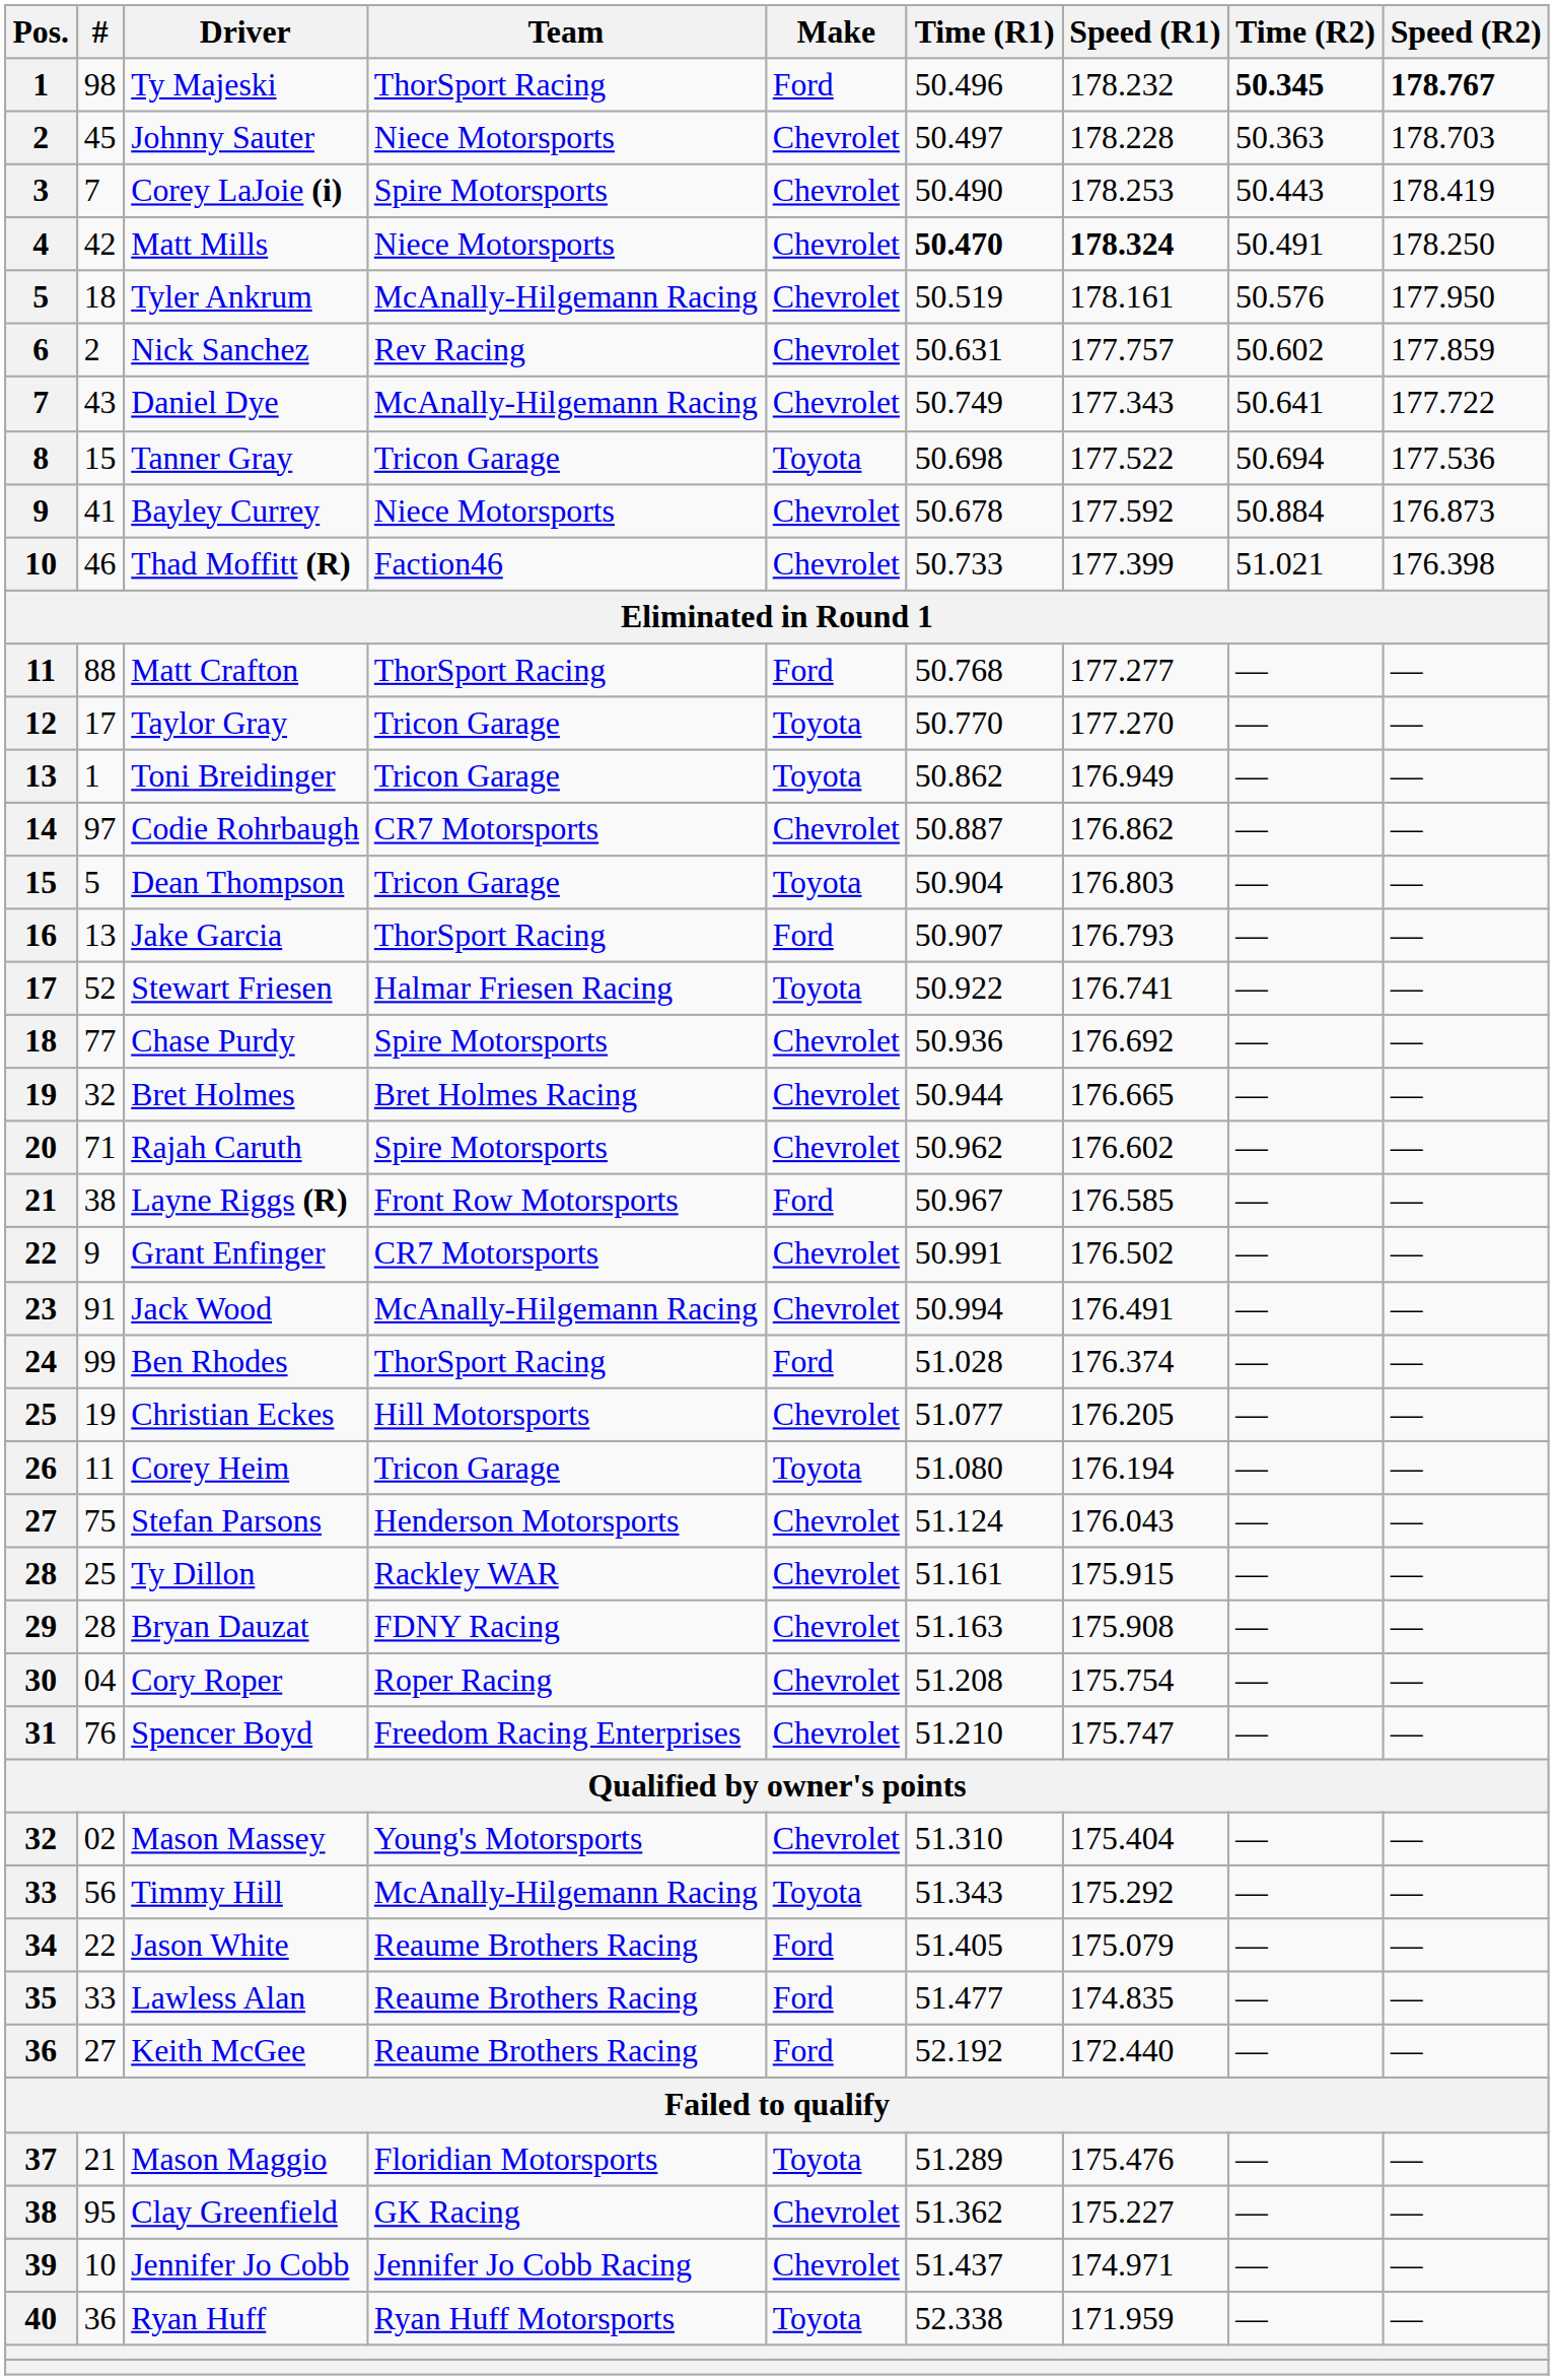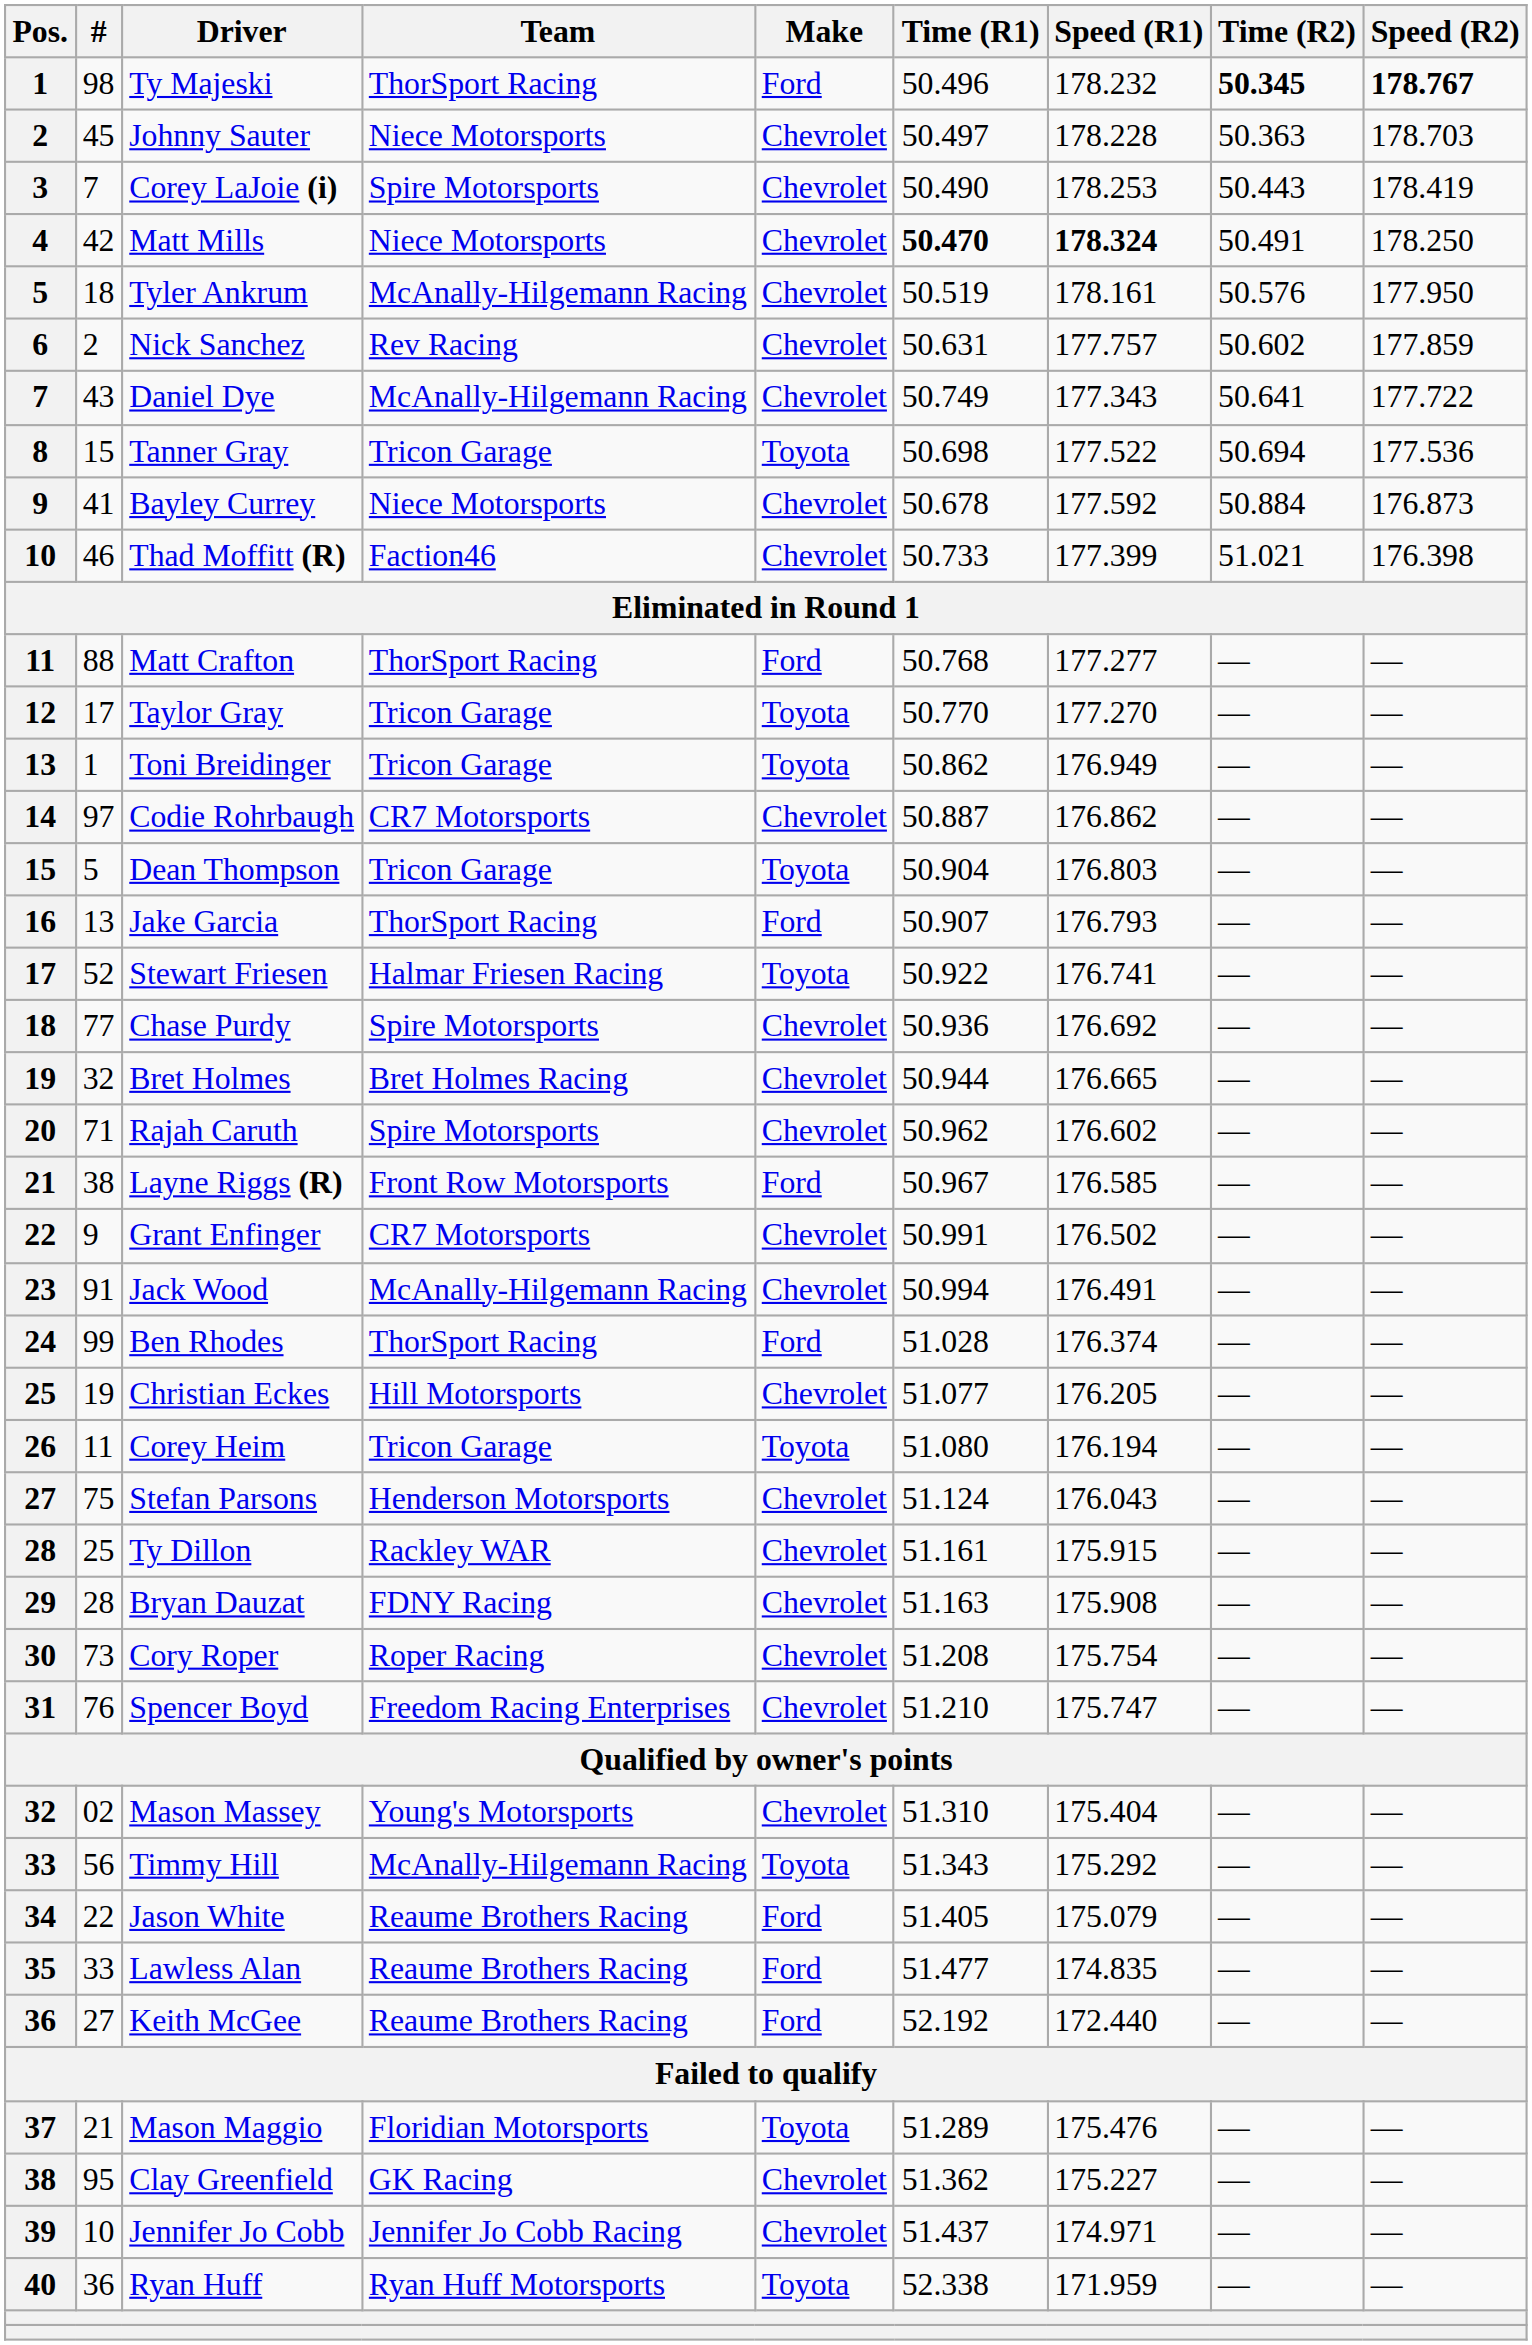 <table class="wikitable" style="font-size:95%">
 <tr>
 <th>Pos.</th>
 <th>#</th>
 <th>Driver</th>
 <th>Team</th>
 <th>Make</th>
 <th>Time (R1)</th>
 <th>Speed (R1)</th>
 <th>Time (R2)</th>
 <th>Speed (R2)</th>
 </tr>
 <tr>
 <th>1</th>
 <td>98</td>
 <td><a href='#'>Ty Majeski</a></td>
 <td><a href='#'>ThorSport Racing</a></td>
 <td><a href='#'>Ford</a></td>
 <td>50.496</td>
 <td>178.232</td>
 <td><strong>50.345</strong></td>
 <td><strong>178.767</strong></td>
 </tr>
 <tr>
 <th>2</th>
 <td>45</td>
 <td><a href='#'>Johnny Sauter</a></td>
 <td><a href='#'>Niece Motorsports</a></td>
 <td><a href='#'>Chevrolet</a></td>
 <td>50.497</td>
 <td>178.228</td>
 <td>50.363</td>
 <td>178.703</td>
 </tr>
 <tr>
 <th>3</th>
 <td>7</td>
 <td><a href='#'>Corey LaJoie</a> <strong>(i)</strong></td>
 <td><a href='#'>Spire Motorsports</a></td>
 <td><a href='#'>Chevrolet</a></td>
 <td>50.490</td>
 <td>178.253</td>
 <td>50.443</td>
 <td>178.419</td>
 </tr>
 <tr>
 <th>4</th>
 <td>42</td>
 <td><a href='#'>Matt Mills</a></td>
 <td><a href='#'>Niece Motorsports</a></td>
 <td><a href='#'>Chevrolet</a></td>
 <td><strong>50.470</strong></td>
 <td><strong>178.324</strong></td>
 <td>50.491</td>
 <td>178.250</td>
 </tr>
 <tr>
 <th>5</th>
 <td>18</td>
 <td><a href='#'>Tyler Ankrum</a></td>
 <td><a href='#'>McAnally-Hilgemann Racing</a></td>
 <td><a href='#'>Chevrolet</a></td>
 <td>50.519</td>
 <td>178.161</td>
 <td>50.576</td>
 <td>177.950</td>
 </tr>
 <tr>
 <th>6</th>
 <td>2</td>
 <td><a href='#'>Nick Sanchez</a></td>
 <td><a href='#'>Rev Racing</a></td>
 <td><a href='#'>Chevrolet</a></td>
 <td>50.631</td>
 <td>177.757</td>
 <td>50.602</td>
 <td>177.859</td>
 </tr>
 <tr>
 <th>7</th>
 <td>43</td>
 <td><a href='#'>Daniel Dye</a></td>
 <td><a href='#'>McAnally-Hilgemann Racing</a></td>
 <td><a href='#'>Chevrolet</a></td>
 <td>50.749</td>
 <td>177.343</td>
 <td>50.641</td>
 <td>177.722</td>
 </tr>
 <tr>
 <th>8</th>
 <td>15</td>
 <td><a href='#'>Tanner Gray</a></td>
 <td><a href='#'>Tricon Garage</a></td>
 <td><a href='#'>Toyota</a></td>
 <td>50.698</td>
 <td>177.522</td>
 <td>50.694</td>
 <td>177.536</td>
 </tr>
 <tr>
 <th>9</th>
 <td>41</td>
 <td><a href='#'>Bayley Currey</a></td>
 <td><a href='#'>Niece Motorsports</a></td>
 <td><a href='#'>Chevrolet</a></td>
 <td>50.678</td>
 <td>177.592</td>
 <td>50.884</td>
 <td>176.873</td>
 </tr>
 <tr>
 <th>10</th>
 <td>46</td>
 <td><a href='#'>Thad Moffitt</a> <strong>(R)</strong></td>
 <td><a href='#'>Faction46</a></td>
 <td><a href='#'>Chevrolet</a></td>
 <td>50.733</td>
 <td>177.399</td>
 <td>51.021</td>
 <td>176.398</td>
 </tr>
 <tr>
 <th colspan="9">Eliminated in Round 1</th>
 </tr>
 <tr>
 <th>11</th>
 <td>88</td>
 <td><a href='#'>Matt Crafton</a></td>
 <td><a href='#'>ThorSport Racing</a></td>
 <td><a href='#'>Ford</a></td>
 <td>50.768</td>
 <td>177.277</td>
 <td>—</td>
 <td>—</td>
 </tr>
 <tr>
 <th>12</th>
 <td>17</td>
 <td><a href='#'>Taylor Gray</a></td>
 <td><a href='#'>Tricon Garage</a></td>
 <td><a href='#'>Toyota</a></td>
 <td>50.770</td>
 <td>177.270</td>
 <td>—</td>
 <td>—</td>
 </tr>
 <tr>
 <th>13</th>
 <td>1</td>
 <td><a href='#'>Toni Breidinger</a></td>
 <td><a href='#'>Tricon Garage</a></td>
 <td><a href='#'>Toyota</a></td>
 <td>50.862</td>
 <td>176.949</td>
 <td>—</td>
 <td>—</td>
 </tr>
 <tr>
 <th>14</th>
 <td>97</td>
 <td><a href='#'>Codie Rohrbaugh</a></td>
 <td><a href='#'>CR7 Motorsports</a></td>
 <td><a href='#'>Chevrolet</a></td>
 <td>50.887</td>
 <td>176.862</td>
 <td>—</td>
 <td>—</td>
 </tr>
 <tr>
 <th>15</th>
 <td>5</td>
 <td><a href='#'>Dean Thompson</a></td>
 <td><a href='#'>Tricon Garage</a></td>
 <td><a href='#'>Toyota</a></td>
 <td>50.904</td>
 <td>176.803</td>
 <td>—</td>
 <td>—</td>
 </tr>
 <tr>
 <th>16</th>
 <td>13</td>
 <td><a href='#'>Jake Garcia</a></td>
 <td><a href='#'>ThorSport Racing</a></td>
 <td><a href='#'>Ford</a></td>
 <td>50.907</td>
 <td>176.793</td>
 <td>—</td>
 <td>—</td>
 </tr>
 <tr>
 <th>17</th>
 <td>52</td>
 <td><a href='#'>Stewart Friesen</a></td>
 <td><a href='#'>Halmar Friesen Racing</a></td>
 <td><a href='#'>Toyota</a></td>
 <td>50.922</td>
 <td>176.741</td>
 <td>—</td>
 <td>—</td>
 </tr>
 <tr>
 <th>18</th>
 <td>77</td>
 <td><a href='#'>Chase Purdy</a></td>
 <td><a href='#'>Spire Motorsports</a></td>
 <td><a href='#'>Chevrolet</a></td>
 <td>50.936</td>
 <td>176.692</td>
 <td>—</td>
 <td>—</td>
 </tr>
 <tr>
 <th>19</th>
 <td>32</td>
 <td><a href='#'>Bret Holmes</a></td>
 <td><a href='#'>Bret Holmes Racing</a></td>
 <td><a href='#'>Chevrolet</a></td>
 <td>50.944</td>
 <td>176.665</td>
 <td>—</td>
 <td>—</td>
 </tr>
 <tr>
 <th>20</th>
 <td>71</td>
 <td><a href='#'>Rajah Caruth</a></td>
 <td><a href='#'>Spire Motorsports</a></td>
 <td><a href='#'>Chevrolet</a></td>
 <td>50.962</td>
 <td>176.602</td>
 <td>—</td>
 <td>—</td>
 </tr>
 <tr>
 <th>21</th>
 <td>38</td>
 <td><a href='#'>Layne Riggs</a> <strong>(R)</strong></td>
 <td><a href='#'>Front Row Motorsports</a></td>
 <td><a href='#'>Ford</a></td>
 <td>50.967</td>
 <td>176.585</td>
 <td>—</td>
 <td>—</td>
 </tr>
 <tr>
 <th>22</th>
 <td>9</td>
 <td><a href='#'>Grant Enfinger</a></td>
 <td><a href='#'>CR7 Motorsports</a></td>
 <td><a href='#'>Chevrolet</a></td>
 <td>50.991</td>
 <td>176.502</td>
 <td>—</td>
 <td>—</td>
 </tr>
 <tr>
 <th>23</th>
 <td>91</td>
 <td><a href='#'>Jack Wood</a></td>
 <td><a href='#'>McAnally-Hilgemann Racing</a></td>
 <td><a href='#'>Chevrolet</a></td>
 <td>50.994</td>
 <td>176.491</td>
 <td>—</td>
 <td>—</td>
 </tr>
 <tr>
 <th>24</th>
 <td>99</td>
 <td><a href='#'>Ben Rhodes</a></td>
 <td><a href='#'>ThorSport Racing</a></td>
 <td><a href='#'>Ford</a></td>
 <td>51.028</td>
 <td>176.374</td>
 <td>—</td>
 <td>—</td>
 </tr>
 <tr>
 <th>25</th>
 <td>19</td>
 <td><a href='#'>Christian Eckes</a></td>
 <td><a href='#'>Hill Motorsports</a></td>
 <td><a href='#'>Chevrolet</a></td>
 <td>51.077</td>
 <td>176.205</td>
 <td>—</td>
 <td>—</td>
 </tr>
 <tr>
 <th>26</th>
 <td>11</td>
 <td><a href='#'>Corey Heim</a></td>
 <td><a href='#'>Tricon Garage</a></td>
 <td><a href='#'>Toyota</a></td>
 <td>51.080</td>
 <td>176.194</td>
 <td>—</td>
 <td>—</td>
 </tr>
 <tr>
 <th>27</th>
 <td>75</td>
 <td><a href='#'>Stefan Parsons</a></td>
 <td><a href='#'>Henderson Motorsports</a></td>
 <td><a href='#'>Chevrolet</a></td>
 <td>51.124</td>
 <td>176.043</td>
 <td>—</td>
 <td>—</td>
 </tr>
 <tr>
 <th>28</th>
 <td>25</td>
 <td><a href='#'>Ty Dillon</a></td>
 <td><a href='#'>Rackley WAR</a></td>
 <td><a href='#'>Chevrolet</a></td>
 <td>51.161</td>
 <td>175.915</td>
 <td>—</td>
 <td>—</td>
 </tr>
 <tr>
 <th>29</th>
 <td>28</td>
 <td><a href='#'>Bryan Dauzat</a></td>
 <td><a href='#'>FDNY Racing</a></td>
 <td><a href='#'>Chevrolet</a></td>
 <td>51.163</td>
 <td>175.908</td>
 <td>—</td>
 <td>—</td>
 </tr>
 <tr>
 <th>30</th>
-<td>04</td>
+<td>73</td>
 <td><a href='#'>Cory Roper</a></td>
 <td><a href='#'>Roper Racing</a></td>
 <td><a href='#'>Chevrolet</a></td>
 <td>51.208</td>
 <td>175.754</td>
 <td>—</td>
 <td>—</td>
 </tr>
 <tr>
 <th>31</th>
 <td>76</td>
 <td><a href='#'>Spencer Boyd</a></td>
 <td><a href='#'>Freedom Racing Enterprises</a></td>
 <td><a href='#'>Chevrolet</a></td>
 <td>51.210</td>
 <td>175.747</td>
 <td>—</td>
 <td>—</td>
 </tr>
 <tr>
 <th colspan="9">Qualified by owner's points</th>
 </tr>
 <tr>
 <th>32</th>
 <td>02</td>
 <td><a href='#'>Mason Massey</a></td>
 <td><a href='#'>Young's Motorsports</a></td>
 <td><a href='#'>Chevrolet</a></td>
 <td>51.310</td>
 <td>175.404</td>
 <td>—</td>
 <td>—</td>
 </tr>
 <tr>
 <th>33</th>
 <td>56</td>
 <td><a href='#'>Timmy Hill</a></td>
 <td><a href='#'>McAnally-Hilgemann Racing</a></td>
 <td><a href='#'>Toyota</a></td>
 <td>51.343</td>
 <td>175.292</td>
 <td>—</td>
 <td>—</td>
 </tr>
 <tr>
 <th>34</th>
 <td>22</td>
 <td><a href='#'>Jason White</a></td>
 <td><a href='#'>Reaume Brothers Racing</a></td>
 <td><a href='#'>Ford</a></td>
 <td>51.405</td>
 <td>175.079</td>
 <td>—</td>
 <td>—</td>
 </tr>
 <tr>
 <th>35</th>
 <td>33</td>
 <td><a href='#'>Lawless Alan</a></td>
 <td><a href='#'>Reaume Brothers Racing</a></td>
 <td><a href='#'>Ford</a></td>
 <td>51.477</td>
 <td>174.835</td>
 <td>—</td>
 <td>—</td>
 </tr>
 <tr>
 <th>36</th>
 <td>27</td>
 <td><a href='#'>Keith McGee</a></td>
 <td><a href='#'>Reaume Brothers Racing</a></td>
 <td><a href='#'>Ford</a></td>
 <td>52.192</td>
 <td>172.440</td>
 <td>—</td>
 <td>—</td>
 </tr>
 <tr>
 <th colspan="9">Failed to qualify</th>
 </tr>
 <tr>
 <th>37</th>
 <td>21</td>
 <td><a href='#'>Mason Maggio</a></td>
 <td><a href='#'>Floridian Motorsports</a></td>
 <td><a href='#'>Toyota</a></td>
 <td>51.289</td>
 <td>175.476</td>
 <td>—</td>
 <td>—</td>
 </tr>
 <tr>
 <th>38</th>
 <td>95</td>
 <td><a href='#'>Clay Greenfield</a></td>
 <td><a href='#'>GK Racing</a></td>
 <td><a href='#'>Chevrolet</a></td>
 <td>51.362</td>
 <td>175.227</td>
 <td>—</td>
 <td>—</td>
 </tr>
 <tr>
 <th>39</th>
 <td>10</td>
 <td><a href='#'>Jennifer Jo Cobb</a></td>
 <td><a href='#'>Jennifer Jo Cobb Racing</a></td>
 <td><a href='#'>Chevrolet</a></td>
 <td>51.437</td>
 <td>174.971</td>
 <td>—</td>
 <td>—</td>
 </tr>
 <tr>
 <th>40</th>
 <td>36</td>
 <td><a href='#'>Ryan Huff</a></td>
 <td><a href='#'>Ryan Huff Motorsports</a></td>
 <td><a href='#'>Toyota</a></td>
 <td>52.338</td>
 <td>171.959</td>
 <td>—</td>
 <td>—</td>
 </tr>
 <tr>
 <th colspan="9"></th>
 </tr>
 <tr>
 <th colspan="9"></th>
 </tr>
 </table>
